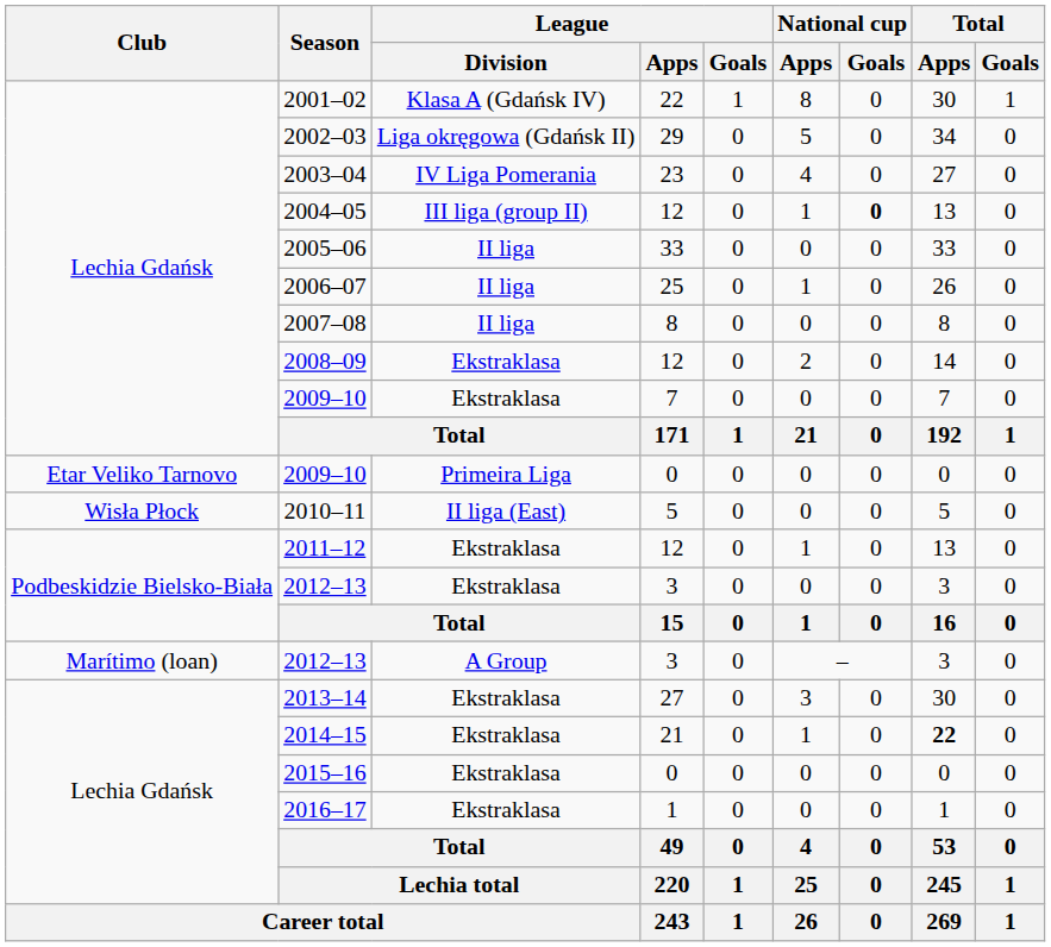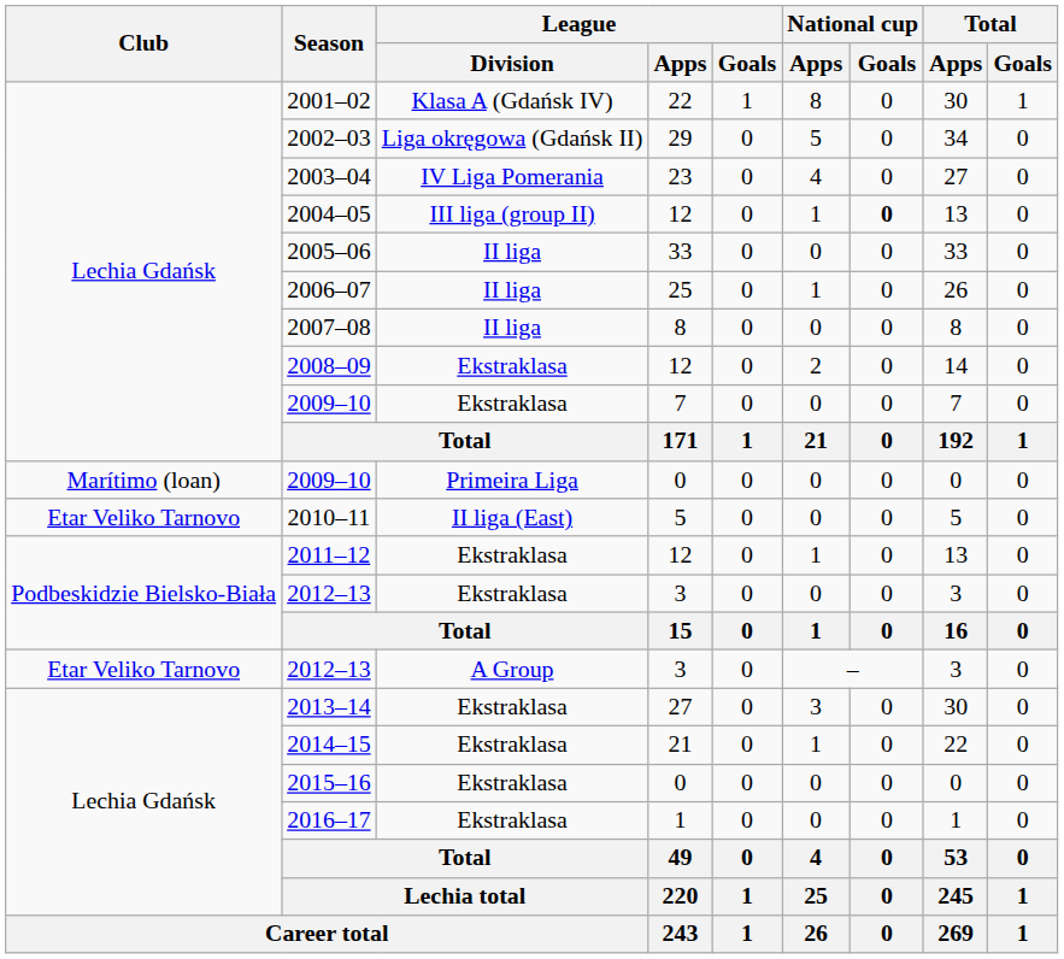 <table class=wikitable style=text-align:center>
 <tr>
 <th rowspan=2>Club</th>
 <th rowspan=2>Season</th>
 <th colspan=3>League</th>
 <th colspan=2>National cup</th>
 <th colspan=2>Total</th>
 </tr>
 <tr>
 <th>Division</th>
 <th>Apps</th>
 <th>Goals</th>
 <th>Apps</th>
 <th>Goals</th>
 <th>Apps</th>
 <th>Goals</th>
 </tr>
 <tr>
 <td rowspan=10><a href='#'>Lechia Gdańsk</a></td>
 <td>2001–02</td>
 <td><a href='#'>Klasa A</a> (Gdańsk IV)</td>
 <td>22</td>
 <td>1</td>
 <td>8</td>
 <td>0</td>
 <td>30</td>
 <td>1</td>
 </tr>
 <tr>
 <td>2002–03</td>
 <td><a href='#'>Liga okręgowa</a> (Gdańsk II)</td>
 <td>29</td>
 <td>0</td>
 <td>5</td>
 <td>0</td>
 <td>34</td>
 <td>0</td>
 </tr>
 <tr>
 <td>2003–04</td>
 <td><a href='#'>IV Liga Pomerania</a></td>
 <td>23</td>
 <td>0</td>
 <td>4</td>
 <td>0</td>
 <td>27</td>
 <td>0</td>
 </tr>
 <tr>
 <td>2004–05</td>
 <td><a href='#'>III liga (group II)</a></td>
 <td>12</td>
 <td>0</td>
 <td>1</td>
 <td><strong>0</strong></td>
 <td>13</td>
 <td>0</td>
 </tr>
 <tr>
 <td>2005–06</td>
 <td><a href='#'>II liga</a></td>
 <td>33</td>
 <td>0</td>
 <td>0</td>
 <td>0</td>
 <td>33</td>
 <td>0</td>
 </tr>
 <tr>
 <td>2006–07</td>
 <td><a href='#'>II liga</a></td>
 <td>25</td>
 <td>0</td>
 <td>1</td>
 <td>0</td>
 <td>26</td>
 <td>0</td>
 </tr>
 <tr>
 <td>2007–08</td>
 <td><a href='#'>II liga</a></td>
 <td>8</td>
 <td>0</td>
 <td>0</td>
 <td>0</td>
 <td>8</td>
 <td>0</td>
 </tr>
 <tr>
 <td><a href='#'>2008–09</a></td>
 <td><a href='#'>Ekstraklasa</a></td>
 <td>12</td>
 <td>0</td>
 <td>2</td>
 <td>0</td>
 <td>14</td>
 <td>0</td>
 </tr>
 <tr>
 <td><a href='#'>2009–10</a></td>
 <td>Ekstraklasa</td>
 <td>7</td>
 <td>0</td>
 <td>0</td>
 <td>0</td>
 <td>7</td>
 <td>0</td>
 </tr>
 <tr>
 <th colspan=2>Total</th>
 <th>171</th>
 <th>1</th>
 <th>21</th>
 <th>0</th>
 <th>192</th>
 <th>1</th>
 </tr>
 <tr>
-<td><a href='#'>Etar Veliko Tarnovo</a></td>
+<td><a href='#'>Marítimo</a> (loan)</td>
 <td><a href='#'>2009–10</a></td>
 <td><a href='#'>Primeira Liga</a></td>
 <td>0</td>
 <td>0</td>
 <td>0</td>
 <td>0</td>
 <td>0</td>
 <td>0</td>
 </tr>
 <tr>
-<td><a href='#'>Wisła Płock</a></td>
+<td><a href='#'>Etar Veliko Tarnovo</a></td>
 <td>2010–11</td>
 <td><a href='#'>II liga (East)</a></td>
 <td>5</td>
 <td>0</td>
 <td>0</td>
 <td>0</td>
 <td>5</td>
 <td>0</td>
 </tr>
 <tr>
 <td rowspan=3><a href='#'>Podbeskidzie Bielsko-Biała</a></td>
 <td><a href='#'>2011–12</a></td>
 <td>Ekstraklasa</td>
 <td>12</td>
 <td>0</td>
 <td>1</td>
 <td>0</td>
 <td>13</td>
 <td>0</td>
 </tr>
 <tr>
 <td><a href='#'>2012–13</a></td>
 <td>Ekstraklasa</td>
 <td>3</td>
 <td>0</td>
 <td>0</td>
 <td>0</td>
 <td>3</td>
 <td>0</td>
 </tr>
 <tr>
 <th colspan=2>Total</th>
 <th>15</th>
 <th>0</th>
 <th>1</th>
 <th>0</th>
 <th>16</th>
 <th>0</th>
 </tr>
 <tr>
-<td><a href='#'>Marítimo</a> (loan)</td>
+<td><a href='#'>Etar Veliko Tarnovo</a></td>
 <td><a href='#'>2012–13</a></td>
 <td><a href='#'>A Group</a></td>
 <td>3</td>
 <td>0</td>
 <td colspan=2>–</td>
 <td>3</td>
 <td>0</td>
 </tr>
 <tr>
 <td rowspan=6>Lechia Gdańsk</td>
 <td><a href='#'>2013–14</a></td>
 <td>Ekstraklasa</td>
 <td>27</td>
 <td>0</td>
 <td>3</td>
 <td>0</td>
 <td>30</td>
 <td>0</td>
 </tr>
 <tr>
 <td><a href='#'>2014–15</a></td>
 <td>Ekstraklasa</td>
 <td>21</td>
 <td>0</td>
 <td>1</td>
 <td>0</td>
-<td><strong>22</strong></td>
+<td>22</td>
 <td>0</td>
 </tr>
 <tr>
 <td><a href='#'>2015–16</a></td>
 <td>Ekstraklasa</td>
 <td>0</td>
 <td>0</td>
 <td>0</td>
 <td>0</td>
 <td>0</td>
 <td>0</td>
 </tr>
 <tr>
 <td><a href='#'>2016–17</a></td>
 <td>Ekstraklasa</td>
 <td>1</td>
 <td>0</td>
 <td>0</td>
 <td>0</td>
 <td>1</td>
 <td>0</td>
 </tr>
 <tr>
 <th colspan=2>Total</th>
 <th>49</th>
 <th>0</th>
 <th>4</th>
 <th>0</th>
 <th>53</th>
 <th>0</th>
 </tr>
 <tr>
 <th colspan=2>Lechia total</th>
 <th>220</th>
 <th>1</th>
 <th>25</th>
 <th>0</th>
 <th>245</th>
 <th>1</th>
 </tr>
 <tr>
 <th colspan="3">Career total</th>
 <th>243</th>
 <th>1</th>
 <th>26</th>
 <th>0</th>
 <th>269</th>
 <th>1</th>
 </tr>
 </table>
